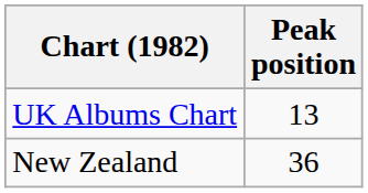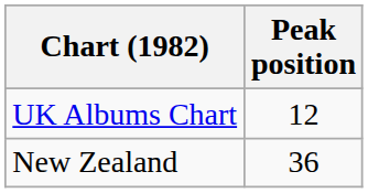 <table class="wikitable sortable">
 <tr>
 <th>Chart (1982)</th>
 <th>Peak<br>position</th>
 </tr>
 <tr>
 <td><a href='#'>UK Albums Chart</a></td>
-<td align="center">13</td>
+<td align="center">12</td>
 </tr>
 <tr>
 <td>New Zealand</td>
 <td align="center">36</td>
 </tr>
 </table>
